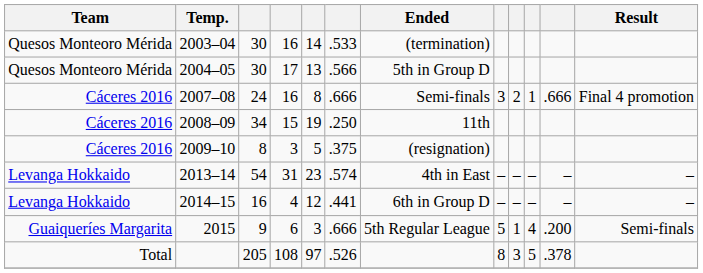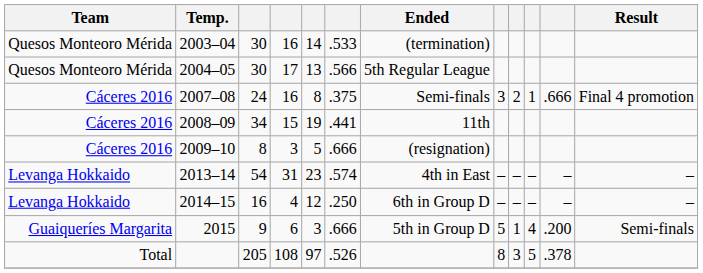 <table class="wikitable sortable" style="font-size:95%; text-align:right;">
 <tr>
 <th>Team</th>
 <th>Temp.</th>
 <th></th>
 <th></th>
 <th></th>
 <th></th>
 <th>Ended</th>
 <th></th>
 <th></th>
 <th></th>
 <th></th>
 <th>Result</th>
 </tr>
 <tr>
 <td>Quesos Monteoro Mérida</td>
 <td>2003–04</td>
 <td>30</td>
 <td>16</td>
 <td>14</td>
 <td>.533</td>
 <td>(termination)</td>
 <td></td>
 <td></td>
 <td></td>
 <td></td>
 <td></td>
 </tr>
 <tr>
 <td>Quesos Monteoro Mérida</td>
 <td>2004–05</td>
 <td>30</td>
 <td>17</td>
 <td>13</td>
 <td>.566</td>
-<td>5th in Group D</td>
+<td>5th Regular League</td>
 <td></td>
 <td></td>
 <td></td>
 <td></td>
 <td></td>
 </tr>
 <tr>
 <td><a href='#'>Cáceres 2016</a></td>
 <td>2007–08</td>
 <td>24</td>
 <td>16</td>
 <td>8</td>
-<td>.666</td>
+<td>.375</td>
 <td>Semi-finals</td>
 <td>3</td>
 <td>2</td>
 <td>1</td>
 <td>.666</td>
 <td>Final 4 promotion</td>
 </tr>
 <tr>
 <td><a href='#'>Cáceres 2016</a></td>
 <td>2008–09</td>
 <td>34</td>
 <td>15</td>
 <td>19</td>
-<td>.250</td>
+<td>.441</td>
 <td>11th</td>
 <td></td>
 <td></td>
 <td></td>
 <td></td>
 <td></td>
 </tr>
 <tr>
 <td><a href='#'>Cáceres 2016</a></td>
 <td>2009–10</td>
 <td>8</td>
 <td>3</td>
 <td>5</td>
-<td>.375</td>
+<td>.666</td>
 <td>(resignation)</td>
 <td></td>
 <td></td>
 <td></td>
 <td></td>
 <td></td>
 </tr>
 <tr>
 <td style="text-align:left;"><a href='#'>Levanga Hokkaido</a></td>
 <td style="text-align:left;">2013–14</td>
 <td>54</td>
 <td>31</td>
 <td>23</td>
 <td>.574</td>
 <td>4th in East</td>
 <td>–</td>
 <td>–</td>
 <td>–</td>
 <td>–</td>
 <td>–</td>
 </tr>
 <tr>
 <td style="text-align:left;"><a href='#'>Levanga Hokkaido</a></td>
 <td style="text-align:left;">2014–15</td>
 <td>16</td>
 <td>4</td>
 <td>12</td>
-<td>.441</td>
+<td>.250</td>
 <td>6th in Group D</td>
 <td>–</td>
 <td>–</td>
 <td>–</td>
 <td>–</td>
 <td>–</td>
 </tr>
 <tr>
 <td><a href='#'>Guaiqueríes Margarita</a></td>
 <td>2015</td>
 <td>9</td>
 <td>6</td>
 <td>3</td>
 <td>.666</td>
-<td>5th Regular League</td>
+<td>5th in Group D</td>
 <td>5</td>
 <td>1</td>
 <td>4</td>
 <td>.200</td>
 <td>Semi-finals</td>
 </tr>
 <tr>
 <td>Total</td>
 <td></td>
 <td>205</td>
 <td>108</td>
 <td>97</td>
 <td>.526</td>
 <td></td>
 <td>8</td>
 <td>3</td>
 <td>5</td>
 <td>.378</td>
 <td></td>
 </tr>
 <tr>
 </tr>
 </table>
